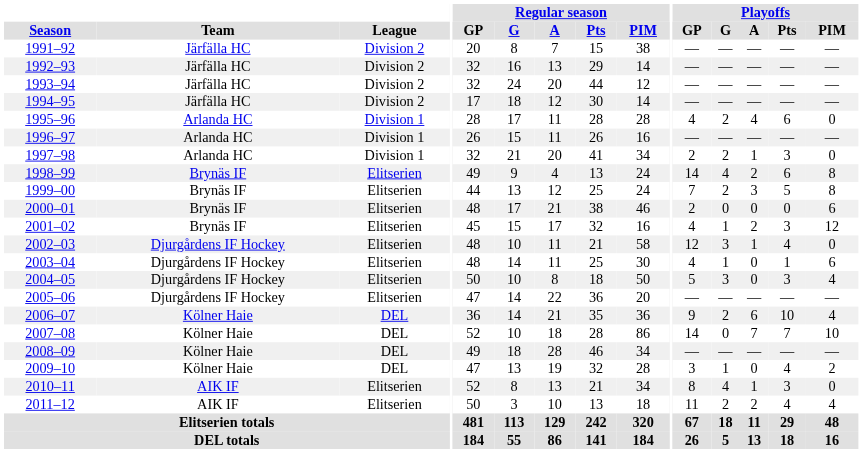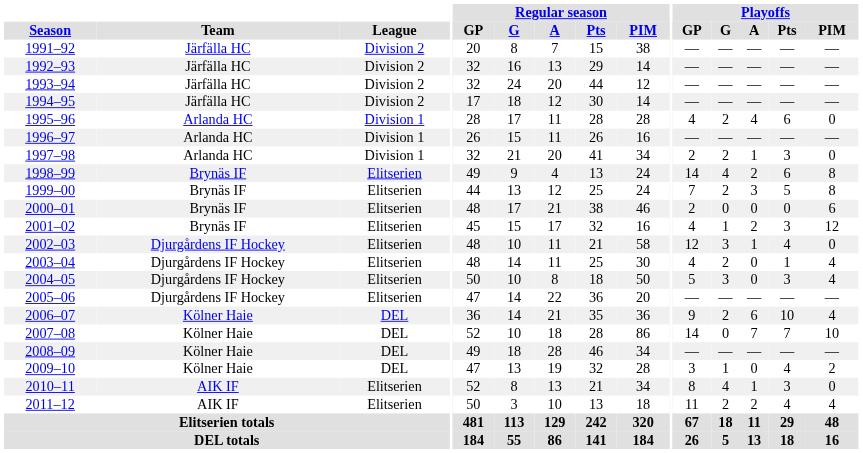 <table border="0" cellpadding="1" cellspacing="0" style="text-align:center; width:60em">
 <tr bgcolor="#e0e0e0">
 <th colspan="3" bgcolor="#ffffff"></th>
 <th rowspan="99" bgcolor="#ffffff"></th>
 <th colspan="5"><a href='#'>Regular season</a></th>
 <th rowspan="99" bgcolor="#ffffff"></th>
 <th colspan="5"><a href='#'>Playoffs</a></th>
 </tr>
 <tr bgcolor="#e0e0e0">
 <th><a href='#'>Season</a></th>
 <th>Team</th>
 <th>League</th>
 <th>GP</th>
 <th><a href='#'>G</a></th>
 <th><a href='#'>A</a></th>
 <th><a href='#'>Pts</a></th>
 <th><a href='#'>PIM</a></th>
 <th>GP</th>
 <th>G</th>
 <th>A</th>
 <th>Pts</th>
 <th>PIM</th>
 </tr>
 <tr>
 <td><a href='#'>1991–92</a></td>
 <td><a href='#'>Järfälla HC</a></td>
 <td><a href='#'>Division 2</a></td>
 <td>20</td>
 <td>8</td>
 <td>7</td>
 <td>15</td>
 <td>38</td>
 <td>—</td>
 <td>—</td>
 <td>—</td>
 <td>—</td>
 <td>—</td>
 </tr>
 <tr bgcolor="#f0f0f0">
 <td><a href='#'>1992–93</a></td>
 <td>Järfälla HC</td>
 <td>Division 2</td>
 <td>32</td>
 <td>16</td>
 <td>13</td>
 <td>29</td>
 <td>14</td>
 <td>—</td>
 <td>—</td>
 <td>—</td>
 <td>—</td>
 <td>—</td>
 </tr>
 <tr>
 <td><a href='#'>1993–94</a></td>
 <td>Järfälla HC</td>
 <td>Division 2</td>
 <td>32</td>
 <td>24</td>
 <td>20</td>
 <td>44</td>
 <td>12</td>
 <td>—</td>
 <td>—</td>
 <td>—</td>
 <td>—</td>
 <td>—</td>
 </tr>
 <tr bgcolor="#f0f0f0">
 <td><a href='#'>1994–95</a></td>
 <td>Järfälla HC</td>
 <td>Division 2</td>
 <td>17</td>
 <td>18</td>
 <td>12</td>
 <td>30</td>
 <td>14</td>
 <td>—</td>
 <td>—</td>
 <td>—</td>
 <td>—</td>
 <td>—</td>
 </tr>
 <tr>
 <td><a href='#'>1995–96</a></td>
 <td><a href='#'>Arlanda HC</a></td>
 <td><a href='#'>Division 1</a></td>
 <td>28</td>
 <td>17</td>
 <td>11</td>
 <td>28</td>
 <td>28</td>
 <td>4</td>
 <td>2</td>
 <td>4</td>
 <td>6</td>
 <td>0</td>
 </tr>
 <tr bgcolor="#f0f0f0">
 <td><a href='#'>1996–97</a></td>
 <td>Arlanda HC</td>
 <td>Division 1</td>
 <td>26</td>
 <td>15</td>
 <td>11</td>
 <td>26</td>
 <td>16</td>
 <td>—</td>
 <td>—</td>
 <td>—</td>
 <td>—</td>
 <td>—</td>
 </tr>
 <tr>
 <td><a href='#'>1997–98</a></td>
 <td>Arlanda HC</td>
 <td>Division 1</td>
 <td>32</td>
 <td>21</td>
 <td>20</td>
 <td>41</td>
 <td>34</td>
 <td>2</td>
 <td>2</td>
 <td>1</td>
 <td>3</td>
 <td>0</td>
 </tr>
 <tr bgcolor="#f0f0f0">
 <td><a href='#'>1998–99</a></td>
 <td><a href='#'>Brynäs IF</a></td>
 <td><a href='#'>Elitserien</a></td>
 <td>49</td>
 <td>9</td>
 <td>4</td>
 <td>13</td>
 <td>24</td>
 <td>14</td>
 <td>4</td>
 <td>2</td>
 <td>6</td>
 <td>8</td>
 </tr>
 <tr>
 <td><a href='#'>1999–00</a></td>
 <td>Brynäs IF</td>
 <td>Elitserien</td>
 <td>44</td>
 <td>13</td>
 <td>12</td>
 <td>25</td>
 <td>24</td>
 <td>7</td>
 <td>2</td>
 <td>3</td>
 <td>5</td>
 <td>8</td>
 </tr>
 <tr bgcolor="#f0f0f0">
 <td><a href='#'>2000–01</a></td>
 <td>Brynäs IF</td>
 <td>Elitserien</td>
 <td>48</td>
 <td>17</td>
 <td>21</td>
 <td>38</td>
 <td>46</td>
 <td>2</td>
 <td>0</td>
 <td>0</td>
 <td>0</td>
 <td>6</td>
 </tr>
 <tr>
 <td><a href='#'>2001–02</a></td>
 <td>Brynäs IF</td>
 <td>Elitserien</td>
 <td>45</td>
 <td>15</td>
 <td>17</td>
 <td>32</td>
 <td>16</td>
 <td>4</td>
 <td>1</td>
 <td>2</td>
 <td>3</td>
 <td>12</td>
 </tr>
 <tr bgcolor="#f0f0f0">
 <td><a href='#'>2002–03</a></td>
 <td><a href='#'>Djurgårdens IF Hockey</a></td>
 <td>Elitserien</td>
 <td>48</td>
 <td>10</td>
 <td>11</td>
 <td>21</td>
 <td>58</td>
 <td>12</td>
 <td>3</td>
 <td>1</td>
 <td>4</td>
 <td>0</td>
 </tr>
 <tr>
 <td><a href='#'>2003–04</a></td>
 <td>Djurgårdens IF Hockey</td>
 <td>Elitserien</td>
 <td>48</td>
 <td>14</td>
 <td>11</td>
 <td>25</td>
 <td>30</td>
 <td>4</td>
-<td>1</td>
+<td>2</td>
 <td>0</td>
 <td>1</td>
-<td>6</td>
+<td>4</td>
 </tr>
 <tr bgcolor="#f0f0f0">
 <td><a href='#'>2004–05</a></td>
 <td>Djurgårdens IF Hockey</td>
 <td>Elitserien</td>
 <td>50</td>
 <td>10</td>
 <td>8</td>
 <td>18</td>
 <td>50</td>
 <td>5</td>
 <td>3</td>
 <td>0</td>
 <td>3</td>
 <td>4</td>
 </tr>
 <tr>
 <td><a href='#'>2005–06</a></td>
 <td>Djurgårdens IF Hockey</td>
 <td>Elitserien</td>
 <td>47</td>
 <td>14</td>
 <td>22</td>
 <td>36</td>
 <td>20</td>
 <td>—</td>
 <td>—</td>
 <td>—</td>
 <td>—</td>
 <td>—</td>
 </tr>
 <tr bgcolor="#f0f0f0">
 <td><a href='#'>2006–07</a></td>
 <td><a href='#'>Kölner Haie</a></td>
 <td><a href='#'>DEL</a></td>
 <td>36</td>
 <td>14</td>
 <td>21</td>
 <td>35</td>
 <td>36</td>
 <td>9</td>
 <td>2</td>
 <td>6</td>
 <td>10</td>
 <td>4</td>
 </tr>
 <tr>
 <td><a href='#'>2007–08</a></td>
 <td>Kölner Haie</td>
 <td>DEL</td>
 <td>52</td>
 <td>10</td>
 <td>18</td>
 <td>28</td>
 <td>86</td>
 <td>14</td>
 <td>0</td>
 <td>7</td>
 <td>7</td>
 <td>10</td>
 </tr>
 <tr bgcolor="#f0f0f0">
 <td><a href='#'>2008–09</a></td>
 <td>Kölner Haie</td>
 <td>DEL</td>
 <td>49</td>
 <td>18</td>
 <td>28</td>
 <td>46</td>
 <td>34</td>
 <td>—</td>
 <td>—</td>
 <td>—</td>
 <td>—</td>
 <td>—</td>
 </tr>
 <tr>
 <td><a href='#'>2009–10</a></td>
 <td>Kölner Haie</td>
 <td>DEL</td>
 <td>47</td>
 <td>13</td>
 <td>19</td>
 <td>32</td>
 <td>28</td>
 <td>3</td>
 <td>1</td>
 <td>0</td>
 <td>4</td>
 <td>2</td>
 </tr>
 <tr bgcolor="#f0f0f0">
 <td><a href='#'>2010–11</a></td>
 <td><a href='#'>AIK IF</a></td>
 <td>Elitserien</td>
 <td>52</td>
 <td>8</td>
 <td>13</td>
 <td>21</td>
 <td>34</td>
 <td>8</td>
 <td>4</td>
 <td>1</td>
 <td>3</td>
 <td>0</td>
 </tr>
 <tr>
 <td><a href='#'>2011–12</a></td>
 <td>AIK IF</td>
 <td>Elitserien</td>
 <td>50</td>
 <td>3</td>
 <td>10</td>
 <td>13</td>
 <td>18</td>
 <td>11</td>
 <td>2</td>
 <td>2</td>
 <td>4</td>
 <td>4</td>
 </tr>
 <tr>
 </tr>
 <tr ALIGN="center" bgcolor="#e0e0e0">
 <th colspan="3">Elitserien totals</th>
 <th ALIGN="center">481</th>
 <th ALIGN="center">113</th>
 <th ALIGN="center">129</th>
 <th ALIGN="center">242</th>
 <th ALIGN="center">320</th>
 <th ALIGN="center">67</th>
 <th ALIGN="center">18</th>
 <th ALIGN="center">11</th>
 <th ALIGN="center">29</th>
 <th ALIGN="center">48</th>
 </tr>
 <tr>
 </tr>
 <tr ALIGN="center" bgcolor="#e0e0e0">
 <th colspan="3">DEL totals</th>
 <th ALIGN="center">184</th>
 <th ALIGN="center">55</th>
 <th ALIGN="center">86</th>
 <th ALIGN="center">141</th>
 <th ALIGN="center">184</th>
 <th ALIGN="center">26</th>
 <th ALIGN="center">5</th>
 <th ALIGN="center">13</th>
 <th ALIGN="center">18</th>
 <th ALIGN="center">16</th>
 </tr>
 </table>
